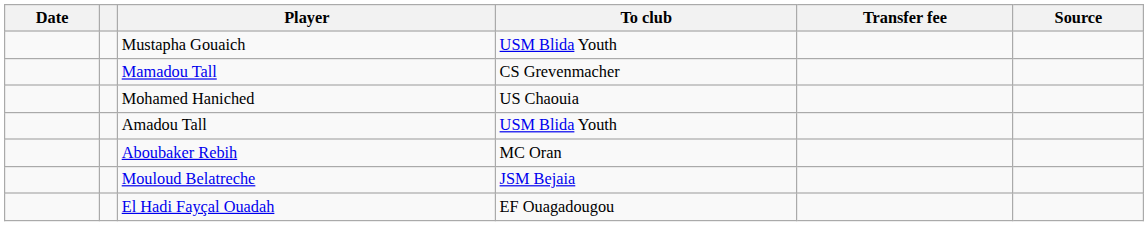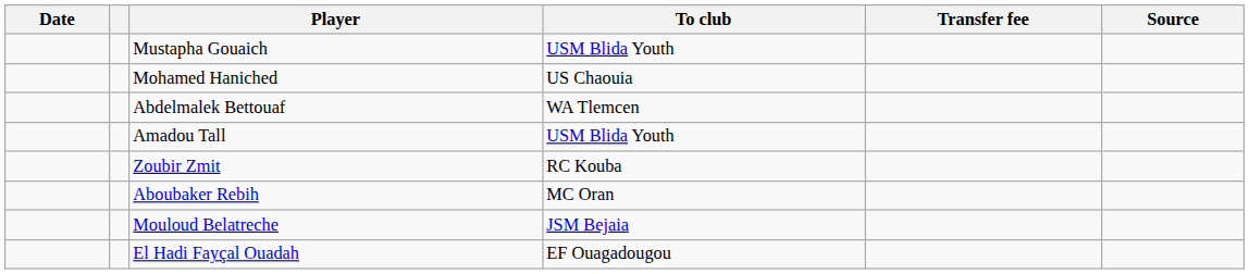 <table class="wikitable sortable" style="width:60%; text-align:center; font-size:85%; text-align:centre;">
 <tr>
 <th><strong>Date</strong></th>
 <th><strong></strong></th>
 <th><strong>Player</strong></th>
 <th><strong>To club</strong></th>
 <th><strong>Transfer fee</strong></th>
 <th><strong>Source</strong></th>
 </tr>
 <tr>
 <td></td>
 <td></td>
 <td align="left"> Mustapha Gouaich</td>
 <td align="left"><a href='#'>USM Blida</a> Youth</td>
 <td></td>
 <td></td>
 </tr>
 <tr>
 <td></td>
 <td></td>
-<td align="left"> <a href='#'>Mamadou Tall</a></td>
-<td align="left">CS Grevenmacher</td>
-<td></td>
-<td></td>
-</tr>
-<tr>
-<td></td>
-<td></td>
 <td align="left"> Mohamed Haniched</td>
 <td align="left">US Chaouia</td>
 <td></td>
 <td></td>
 </tr>
 <tr>
 <td></td>
 <td></td>
+<td align="left"> Abdelmalek Bettouaf</td>
+<td align="left">WA Tlemcen</td>
+<td></td>
+<td></td>
+</tr>
+<tr>
+<td></td>
+<td></td>
 <td align="left"> Amadou Tall</td>
 <td align="left"><a href='#'>USM Blida</a> Youth</td>
+<td></td>
+<td></td>
+</tr>
+<tr>
+<td></td>
+<td></td>
+<td align="left"> <a href='#'>Zoubir Zmit</a></td>
+<td align="left">RC Kouba</td>
 <td></td>
 <td></td>
 </tr>
 <tr>
 <td></td>
 <td></td>
 <td align="left"> <a href='#'>Aboubaker Rebih</a></td>
 <td align="left">MC Oran</td>
 <td></td>
 <td></td>
 </tr>
 <tr>
 <td></td>
 <td></td>
 <td align="left"> <a href='#'>Mouloud Belatreche</a></td>
 <td align="left"><a href='#'>JSM Bejaia</a></td>
 <td></td>
 <td></td>
 </tr>
 <tr>
 <td></td>
 <td></td>
 <td align="left"> <a href='#'>El Hadi Fayçal Ouadah</a></td>
 <td align="left">EF Ouagadougou</td>
 <td></td>
 <td></td>
 </tr>
 </table>
